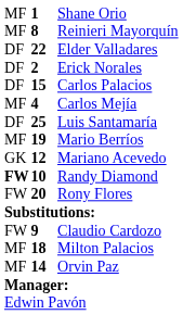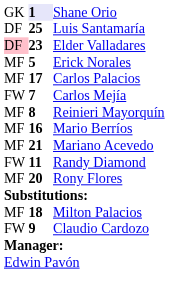 <table style = "font-size: 90%" cellspacing = "0" cellpadding = "0">
 <tr>
 <td colspan = 4></td>
 </tr>
 <tr>
 <th style="width:25px;"></th>
 <th style="width:25px;"></th>
 </tr>
 <tr>
+<td>GK</td>
+<td style="background: lavender;"><strong>1</strong></td>
+<td> <a href='#'>Shane Orio</a></td>
+</tr>
+<tr>
+<td>DF</td>
+<td><strong>25</strong></td>
+<td> <a href='#'>Luis Santamaría</a></td>
+<td></td>
+<td></td>
+</tr>
+<tr>
+<td style="background: pink;">DF</td>
+<td><strong>23</strong></td>
+<td> <a href='#'>Elder Valladares</a></td>
+</tr>
+<tr>
 <td>MF</td>
-<td><strong>1</strong></td>
-<td> <a href='#'>Shane Orio</a></td>
+<td><strong>5</strong></td>
+<td> <a href='#'>Erick Norales</a></td>
+</tr>
+<tr>
+<td>MF</td>
+<td><strong>17</strong></td>
+<td> <a href='#'>Carlos Palacios</a></td>
+</tr>
+<tr>
+<td>FW</td>
+<td><strong>7</strong></td>
+<td> <a href='#'>Carlos Mejía</a></td>
 </tr>
 <tr>
 <td>MF</td>
 <td><strong>8</strong></td>
 <td> <a href='#'>Reinieri Mayorquín</a></td>
 <td></td>
 <td></td>
 </tr>
 <tr>
-<td>DF</td>
-<td><strong>22</strong></td>
-<td> <a href='#'>Elder Valladares</a></td>
-</tr>
-<tr>
-<td>DF</td>
-<td><strong>2</strong></td>
-<td> <a href='#'>Erick Norales</a></td>
-</tr>
-<tr>
-<td>DF</td>
-<td><strong>15</strong></td>
-<td> <a href='#'>Carlos Palacios</a></td>
+<td>MF</td>
+<td><strong>16</strong></td>
+<td> <a href='#'>Mario Berríos</a></td>
 </tr>
 <tr>
 <td>MF</td>
-<td><strong>4</strong></td>
-<td> <a href='#'>Carlos Mejía</a></td>
+<td><strong>21</strong></td>
+<td> <a href='#'>Mariano Acevedo</a></td>
 </tr>
 <tr>
-<td>DF</td>
-<td><strong>25</strong></td>
-<td> <a href='#'>Luis Santamaría</a></td>
+<td>FW</td>
+<td><strong>11</strong></td>
+<td> <a href='#'>Randy Diamond</a></td>
 <td></td>
 <td></td>
 </tr>
 <tr>
 <td>MF</td>
-<td><strong>19</strong></td>
-<td> <a href='#'>Mario Berríos</a></td>
-</tr>
-<tr>
-<td>GK</td>
-<td><strong>12</strong></td>
-<td> <a href='#'>Mariano Acevedo</a></td>
-</tr>
-<tr>
-<td><strong>FW</strong></td>
-<td><strong>10</strong></td>
-<td> <a href='#'>Randy Diamond</a></td>
-<td></td>
-<td></td>
-</tr>
-<tr>
-<td>FW</td>
 <td><strong>20</strong></td>
 <td> <a href='#'>Rony Flores</a></td>
 </tr>
 <tr>
 <td colspan = 3><strong>Substitutions:</strong></td>
-</tr>
-<tr>
-<td>FW</td>
-<td><strong>9</strong></td>
-<td> <a href='#'>Claudio Cardozo</a></td>
-<td></td>
-<td></td>
 </tr>
 <tr>
 <td>MF</td>
 <td><strong>18</strong></td>
 <td> <a href='#'>Milton Palacios</a></td>
 <td></td>
 <td></td>
 </tr>
 <tr>
-<td>MF</td>
-<td><strong>14</strong></td>
-<td> <a href='#'>Orvin Paz</a></td>
+<td>FW</td>
+<td><strong>9</strong></td>
+<td> <a href='#'>Claudio Cardozo</a></td>
 <td></td>
 <td></td>
 </tr>
 <tr>
 <td colspan = 3><strong>Manager:</strong></td>
 </tr>
 <tr>
 <td colspan = 3> <a href='#'>Edwin Pavón</a></td>
 </tr>
 </table>
